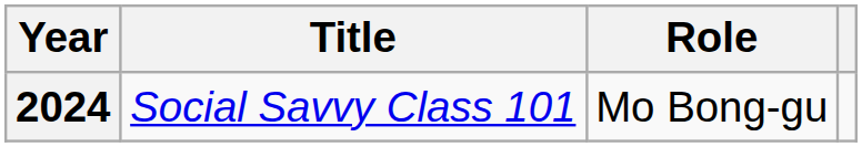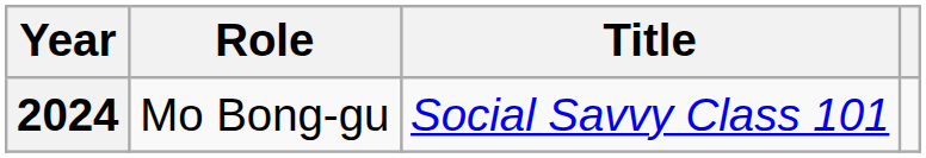 <table class="wikitable plainrowheaders">
 <tr>
 <th scope="col">Year</th>
+<th scope="col">Role</th>
 <th scope="col">Title</th>
-<th scope="col">Role</th>
 <th scope="col" class="unsortable"></th>
 </tr>
 <tr>
 <th scope="row">2024</th>
+<td>Mo Bong-gu</td>
 <td><em><a href='#'>Social Savvy Class 101</a></em></td>
-<td>Mo Bong-gu</td>
 <td style="text-align:center"></td>
 </tr>
 </table>
